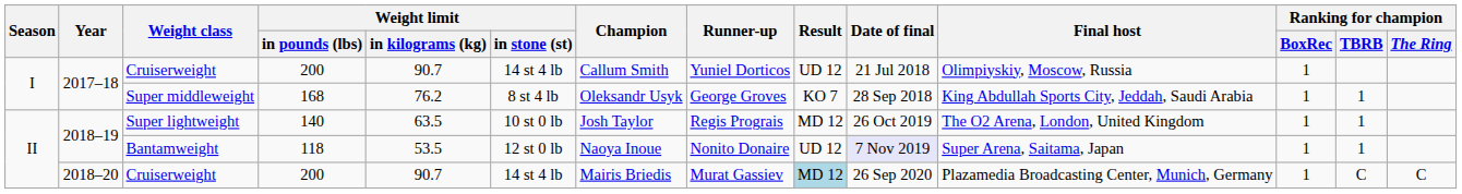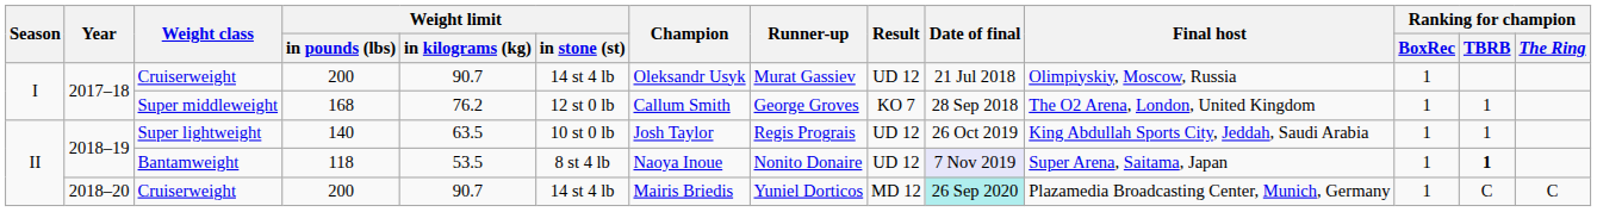 <table class="wikitable" style="font-size: 85%;">
 <tr>
 <th rowspan="2">Season</th>
 <th rowspan="2">Year</th>
 <th rowspan="2"><a href='#'>Weight class</a></th>
 <th colspan="3">Weight limit</th>
 <th rowspan="2">Champion</th>
 <th rowspan="2">Runner-up</th>
 <th rowspan="2">Result</th>
 <th rowspan="2">Date of final</th>
 <th rowspan="2">Final host</th>
 <th colspan="3">Ranking for champion</th>
 </tr>
 <tr>
 <th>in <a href='#'>pounds</a> (lbs)</th>
 <th>in <a href='#'>kilograms</a> (kg)</th>
 <th>in <a href='#'>stone</a> (st)</th>
 <th><a href='#'>BoxRec</a></th>
 <th><a href='#'>TBRB</a></th>
 <th><em><a href='#'>The Ring</a></em></th>
 </tr>
 <tr style="text-align:center;">
 <td rowspan="2" align="center">I</td>
 <td rowspan="2" align="left">2017–18</td>
 <td align="left"><a href='#'>Cruiserweight</a></td>
 <td>200</td>
 <td>90.7</td>
 <td>14 st 4 lb</td>
-<td align="left"> <a href='#'>Callum Smith</a></td>
-<td align="left"> <a href='#'>Yuniel Dorticos</a></td>
+<td align="left"> <a href='#'>Oleksandr Usyk</a></td>
+<td align="left"> <a href='#'>Murat Gassiev</a></td>
 <td>UD 12</td>
 <td>21 Jul 2018</td>
 <td align="left"> <a href='#'>Olimpiyskiy</a>, <a href='#'>Moscow</a>, Russia</td>
 <td>1</td>
 <td></td>
 <td></td>
 </tr>
 <tr style="text-align:center;">
 <td align="left"><a href='#'>Super middleweight</a></td>
 <td>168</td>
 <td>76.2</td>
-<td>8 st 4 lb</td>
-<td align="left"> <a href='#'>Oleksandr Usyk</a></td>
+<td>12 st 0 lb</td>
+<td align="left"> <a href='#'>Callum Smith</a></td>
 <td align="left"> <a href='#'>George Groves</a></td>
 <td>KO 7</td>
 <td>28 Sep 2018</td>
-<td align="left"> <a href='#'>King Abdullah Sports City</a>, <a href='#'>Jeddah</a>, Saudi Arabia</td>
+<td align="left"> <a href='#'>The O2 Arena</a>, <a href='#'>London</a>, United Kingdom</td>
 <td>1</td>
 <td>1</td>
 <td></td>
 </tr>
 <tr style="text-align:center;">
 <td rowspan="3" align="center">II</td>
 <td rowspan="2" align="left">2018–19</td>
 <td align="left"><a href='#'>Super lightweight</a></td>
 <td>140</td>
 <td>63.5</td>
 <td>10 st 0 lb</td>
 <td align="left"> <a href='#'>Josh Taylor</a></td>
 <td align="left"> <a href='#'>Regis Prograis</a></td>
-<td>MD 12</td>
+<td>UD 12</td>
 <td>26 Oct 2019</td>
-<td align="left"> <a href='#'>The O2 Arena</a>, <a href='#'>London</a>, United Kingdom</td>
+<td align="left"> <a href='#'>King Abdullah Sports City</a>, <a href='#'>Jeddah</a>, Saudi Arabia</td>
 <td>1</td>
 <td>1</td>
 <td></td>
 </tr>
 <tr style="text-align:center;">
 <td align="left"><a href='#'>Bantamweight</a></td>
 <td>118</td>
 <td>53.5</td>
-<td>12 st 0 lb</td>
+<td>8 st 4 lb</td>
 <td align="left"> <a href='#'>Naoya Inoue</a></td>
 <td align="left"> <a href='#'>Nonito Donaire</a></td>
 <td>UD 12</td>
 <td style="background: lavender;">7 Nov 2019</td>
 <td align="left"> <a href='#'>Super Arena</a>, <a href='#'>Saitama</a>, Japan</td>
 <td>1</td>
-<td>1</td>
+<td><strong>1</strong></td>
 <td></td>
 </tr>
 <tr style="text-align:center;">
 <td align="left">2018–20</td>
 <td align="left"><a href='#'>Cruiserweight</a></td>
 <td>200</td>
 <td>90.7</td>
 <td>14 st 4 lb</td>
 <td align="left"> <a href='#'>Mairis Briedis</a></td>
-<td align="left"> <a href='#'>Murat Gassiev</a></td>
-<td style="background: lightblue;">MD 12</td>
-<td>26 Sep 2020</td>
+<td align="left"> <a href='#'>Yuniel Dorticos</a></td>
+<td>MD 12</td>
+<td style="background: paleturquoise;">26 Sep 2020</td>
 <td align="left"> Plazamedia Broadcasting Center, <a href='#'>Munich</a>, Germany</td>
 <td>1</td>
 <td>C</td>
 <td>C</td>
 </tr>
 </table>
